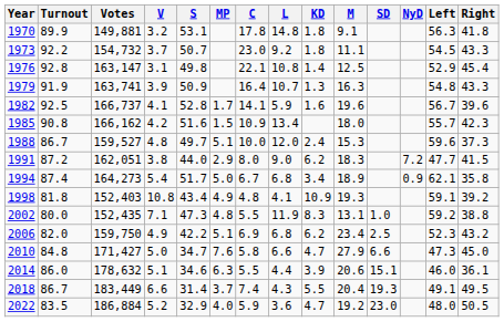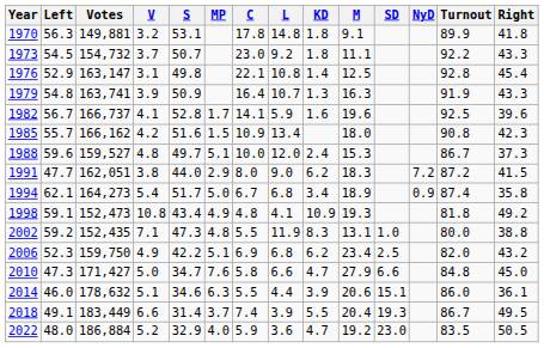 <table class="wikitable sortable" style="font-size: 95%;">
 <tr>
 <th>Year</th>
-<th>Turnout</th>
+<th>Left</th>
 <th>Votes</th>
 <th><a href='#'>V</a></th>
 <th><a href='#'>S</a></th>
 <th><a href='#'>MP</a></th>
 <th><a href='#'>C</a></th>
 <th><a href='#'>L</a></th>
 <th><a href='#'>KD</a></th>
 <th><a href='#'>M</a></th>
 <th><a href='#'>SD</a></th>
 <th><a href='#'>NyD</a></th>
-<th>Left</th>
+<th>Turnout</th>
 <th>Right</th>
 </tr>
 <tr>
 <td><a href='#'>1970</a></td>
-<td>89.9</td>
+<td>56.3</td>
 <td>149,881</td>
 <td>3.2</td>
 <td>53.1</td>
 <td></td>
 <td>17.8</td>
 <td>14.8</td>
 <td>1.8</td>
 <td>9.1</td>
 <td></td>
 <td></td>
-<td>56.3</td>
+<td>89.9</td>
 <td>41.8</td>
 </tr>
 <tr>
 <td><a href='#'>1973</a></td>
-<td>92.2</td>
+<td>54.5</td>
 <td>154,732</td>
 <td>3.7</td>
 <td>50.7</td>
 <td></td>
 <td>23.0</td>
 <td>9.2</td>
 <td>1.8</td>
 <td>11.1</td>
 <td></td>
 <td></td>
-<td>54.5</td>
+<td>92.2</td>
 <td>43.3</td>
 </tr>
 <tr>
 <td><a href='#'>1976</a></td>
-<td>92.8</td>
+<td>52.9</td>
 <td>163,147</td>
 <td>3.1</td>
 <td>49.8</td>
 <td></td>
 <td>22.1</td>
 <td>10.8</td>
 <td>1.4</td>
 <td>12.5</td>
 <td></td>
 <td></td>
-<td>52.9</td>
+<td>92.8</td>
 <td>45.4</td>
 </tr>
 <tr>
 <td><a href='#'>1979</a></td>
-<td>91.9</td>
+<td>54.8</td>
 <td>163,741</td>
 <td>3.9</td>
 <td>50.9</td>
 <td></td>
 <td>16.4</td>
 <td>10.7</td>
 <td>1.3</td>
 <td>16.3</td>
 <td></td>
 <td></td>
-<td>54.8</td>
+<td>91.9</td>
 <td>43.3</td>
 </tr>
 <tr>
 <td><a href='#'>1982</a></td>
-<td>92.5</td>
+<td>56.7</td>
 <td>166,737</td>
 <td>4.1</td>
 <td>52.8</td>
 <td>1.7</td>
 <td>14.1</td>
 <td>5.9</td>
 <td>1.6</td>
 <td>19.6</td>
 <td></td>
 <td></td>
-<td>56.7</td>
+<td>92.5</td>
 <td>39.6</td>
 </tr>
 <tr>
 <td><a href='#'>1985</a></td>
-<td>90.8</td>
+<td>55.7</td>
 <td>166,162</td>
 <td>4.2</td>
 <td>51.6</td>
 <td>1.5</td>
 <td>10.9</td>
 <td>13.4</td>
 <td></td>
 <td>18.0</td>
 <td></td>
 <td></td>
-<td>55.7</td>
+<td>90.8</td>
 <td>42.3</td>
 </tr>
 <tr>
 <td><a href='#'>1988</a></td>
-<td>86.7</td>
+<td>59.6</td>
 <td>159,527</td>
 <td>4.8</td>
 <td>49.7</td>
 <td>5.1</td>
 <td>10.0</td>
 <td>12.0</td>
 <td>2.4</td>
 <td>15.3</td>
 <td></td>
 <td></td>
-<td>59.6</td>
+<td>86.7</td>
 <td>37.3</td>
 </tr>
 <tr>
 <td><a href='#'>1991</a></td>
-<td>87.2</td>
+<td>47.7</td>
 <td>162,051</td>
 <td>3.8</td>
 <td>44.0</td>
 <td>2.9</td>
 <td>8.0</td>
 <td>9.0</td>
 <td>6.2</td>
 <td>18.3</td>
 <td></td>
 <td>7.2</td>
-<td>47.7</td>
+<td>87.2</td>
 <td>41.5</td>
 </tr>
 <tr>
 <td><a href='#'>1994</a></td>
-<td>87.4</td>
+<td>62.1</td>
 <td>164,273</td>
 <td>5.4</td>
 <td>51.7</td>
 <td>5.0</td>
 <td>6.7</td>
 <td>6.8</td>
 <td>3.4</td>
 <td>18.9</td>
 <td></td>
 <td>0.9</td>
-<td>62.1</td>
+<td>87.4</td>
 <td>35.8</td>
 </tr>
 <tr>
 <td><a href='#'>1998</a></td>
-<td>81.8</td>
-<td>152,403</td>
+<td>59.1</td>
+<td>152,473</td>
 <td>10.8</td>
 <td>43.4</td>
 <td>4.9</td>
 <td>4.8</td>
 <td>4.1</td>
 <td>10.9</td>
 <td>19.3</td>
 <td></td>
 <td></td>
-<td>59.1</td>
-<td>39.2</td>
+<td>81.8</td>
+<td>49.2</td>
 </tr>
 <tr>
 <td><a href='#'>2002</a></td>
-<td>80.0</td>
+<td>59.2</td>
 <td>152,435</td>
 <td>7.1</td>
 <td>47.3</td>
 <td>4.8</td>
 <td>5.5</td>
 <td>11.9</td>
 <td>8.3</td>
 <td>13.1</td>
 <td>1.0</td>
 <td></td>
-<td>59.2</td>
+<td>80.0</td>
 <td>38.8</td>
 </tr>
 <tr>
 <td><a href='#'>2006</a></td>
-<td>82.0</td>
+<td>52.3</td>
 <td>159,750</td>
 <td>4.9</td>
 <td>42.2</td>
 <td>5.1</td>
 <td>6.9</td>
 <td>6.8</td>
 <td>6.2</td>
 <td>23.4</td>
 <td>2.5</td>
 <td></td>
-<td>52.3</td>
+<td>82.0</td>
 <td>43.2</td>
 </tr>
 <tr>
 <td><a href='#'>2010</a></td>
-<td>84.8</td>
+<td>47.3</td>
 <td>171,427</td>
 <td>5.0</td>
 <td>34.7</td>
 <td>7.6</td>
 <td>5.8</td>
 <td>6.6</td>
 <td>4.7</td>
 <td>27.9</td>
 <td>6.6</td>
 <td></td>
-<td>47.3</td>
+<td>84.8</td>
 <td>45.0</td>
 </tr>
 <tr>
 <td><a href='#'>2014</a></td>
-<td>86.0</td>
+<td>46.0</td>
 <td>178,632</td>
 <td>5.1</td>
 <td>34.6</td>
 <td>6.3</td>
 <td>5.5</td>
 <td>4.4</td>
 <td>3.9</td>
 <td>20.6</td>
 <td>15.1</td>
 <td></td>
-<td>46.0</td>
+<td>86.0</td>
 <td>36.1</td>
 </tr>
 <tr>
 <td><a href='#'>2018</a></td>
-<td>86.7</td>
+<td>49.1</td>
 <td>183,449</td>
 <td>6.6</td>
 <td>31.4</td>
 <td>3.7</td>
 <td>7.4</td>
-<td>4.3</td>
+<td>3.9</td>
 <td>5.5</td>
 <td>20.4</td>
 <td>19.3</td>
 <td></td>
-<td>49.1</td>
+<td>86.7</td>
 <td>49.5</td>
 </tr>
 <tr>
 <td><a href='#'>2022</a></td>
-<td>83.5</td>
+<td>48.0</td>
 <td>186,884</td>
 <td>5.2</td>
 <td>32.9</td>
 <td>4.0</td>
 <td>5.9</td>
 <td>3.6</td>
 <td>4.7</td>
 <td>19.2</td>
 <td>23.0</td>
 <td></td>
-<td>48.0</td>
+<td>83.5</td>
 <td>50.5</td>
 </tr>
 </table>
